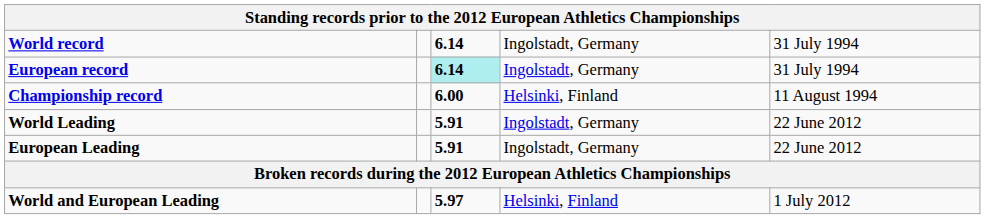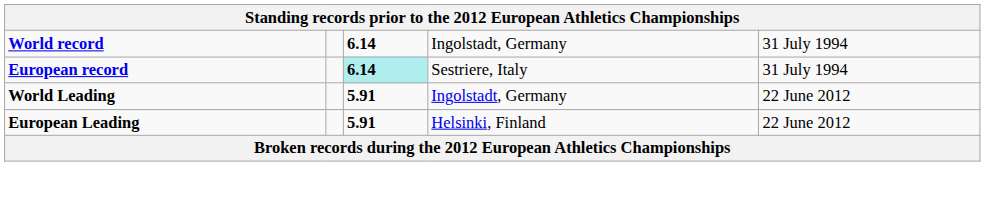 <table class="wikitable" width=75%>
 <tr>
 <th colspan="5">Standing records prior to the 2012 European Athletics Championships</th>
 </tr>
 <tr>
 <td><strong><a href='#'>World record</a></strong></td>
 <td></td>
 <td><strong>6.14</strong></td>
 <td>Ingolstadt, Germany</td>
 <td>31 July 1994</td>
 </tr>
 <tr>
 <td><strong><a href='#'>European record</a></strong></td>
 <td></td>
 <td style="background: paleturquoise;"><strong>6.14</strong></td>
-<td><a href='#'>Ingolstadt</a>, Germany</td>
+<td>Sestriere, Italy</td>
 <td>31 July 1994</td>
-</tr>
-<tr>
-<td><strong><a href='#'>Championship record</a></strong></td>
-<td></td>
-<td><strong>6.00</strong></td>
-<td><a href='#'>Helsinki</a>, Finland</td>
-<td>11 August 1994</td>
 </tr>
 <tr>
 <td><strong>World Leading</strong></td>
 <td></td>
 <td><strong>5.91</strong></td>
 <td><a href='#'>Ingolstadt</a>, Germany</td>
 <td>22 June 2012</td>
 </tr>
 <tr>
 <td><strong>European Leading</strong></td>
 <td></td>
 <td><strong>5.91</strong></td>
-<td>Ingolstadt, Germany</td>
+<td><a href='#'>Helsinki</a>, Finland</td>
 <td>22 June 2012</td>
 </tr>
 <tr>
 <th colspan="5">Broken records during the 2012 European Athletics Championships</th>
 </tr>
-<tr>
-<td><strong>World and European Leading</strong></td>
-<td></td>
-<td><strong>5.97</strong></td>
-<td><a href='#'>Helsinki</a>, <a href='#'>Finland</a></td>
-<td>1 July 2012</td>
-</tr>
 </table>
